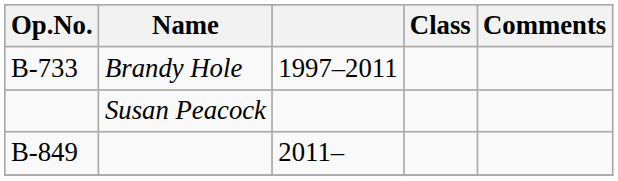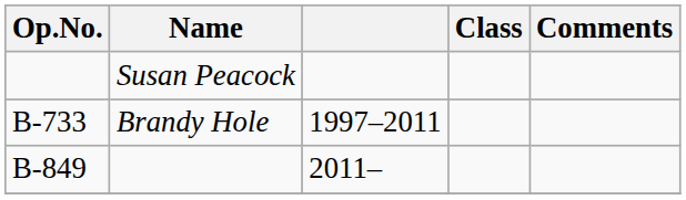 <table class="wikitable">
 <tr>
 <th>Op.No.</th>
 <th>Name</th>
 <th></th>
 <th>Class</th>
 <th>Comments</th>
 </tr>
 <tr>
-<td>B-733</td>
-<td><em>Brandy Hole</em></td>
-<td>1997–2011</td>
+<td></td>
+<td><em>Susan Peacock</em></td>
+<td></td>
 <td></td>
 <td></td>
 </tr>
 <tr>
-<td></td>
-<td><em>Susan Peacock</em></td>
-<td></td>
+<td>B-733</td>
+<td><em>Brandy Hole</em></td>
+<td>1997–2011</td>
 <td></td>
 <td></td>
 </tr>
 <tr>
 <td>B-849</td>
 <td></td>
 <td>2011–</td>
 <td></td>
 <td></td>
 </tr>
 <tr>
 </tr>
 </table>
